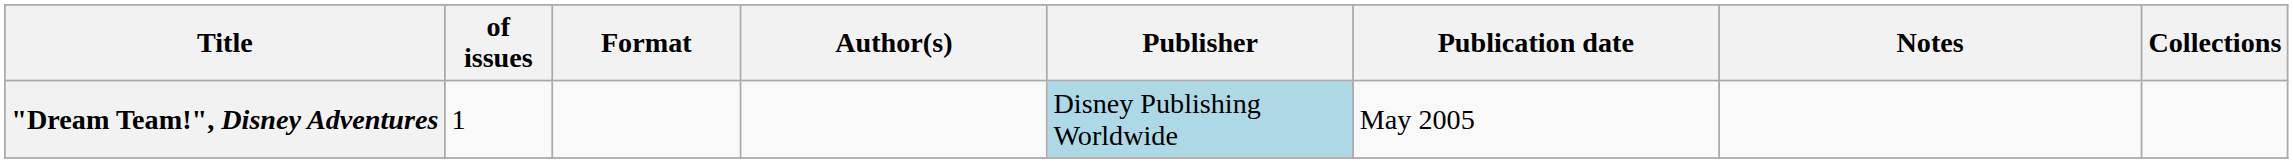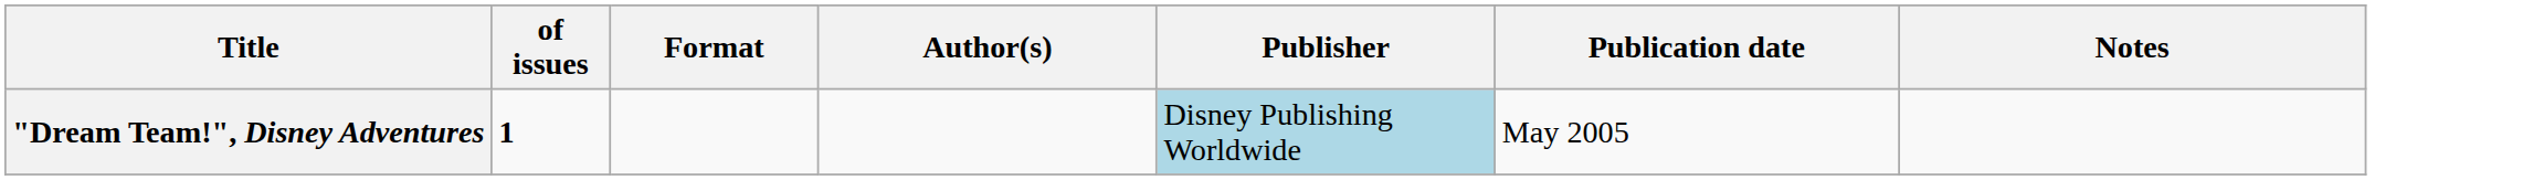 <table class="wikitable">
 <tr>
 <th>Title</th>
 <th style="width:40pt"> of issues</th>
 <th style="width:75pt">Format</th>
 <th style="width:125pt">Author(s)</th>
 <th style="width:125pt">Publisher</th>
 <th style="width:150pt">Publication date</th>
 <th style="width:175pt">Notes</th>
-<th>Collections</th>
 </tr>
 <tr>
 <th>"Dream Team!", <em>Disney Adventures</em></th>
-<td>1</td>
+<td><strong>1</strong></td>
 <td></td>
 <td></td>
 <td style="background: lightblue;">Disney Publishing Worldwide</td>
 <td>May 2005</td>
 <td></td>
-<td></td>
 </tr>
 </table>
